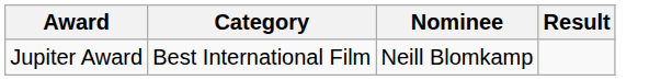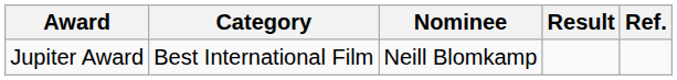 <table class="wikitable sortable">
 <tr>
 <th>Award</th>
 <th>Category</th>
 <th>Nominee</th>
 <th>Result</th>
+<th>Ref.</th>
 </tr>
 <tr>
 <td>Jupiter Award</td>
 <td>Best International Film</td>
 <td>Neill Blomkamp</td>
 <td></td>
+<td></td>
 </tr>
 </table>
